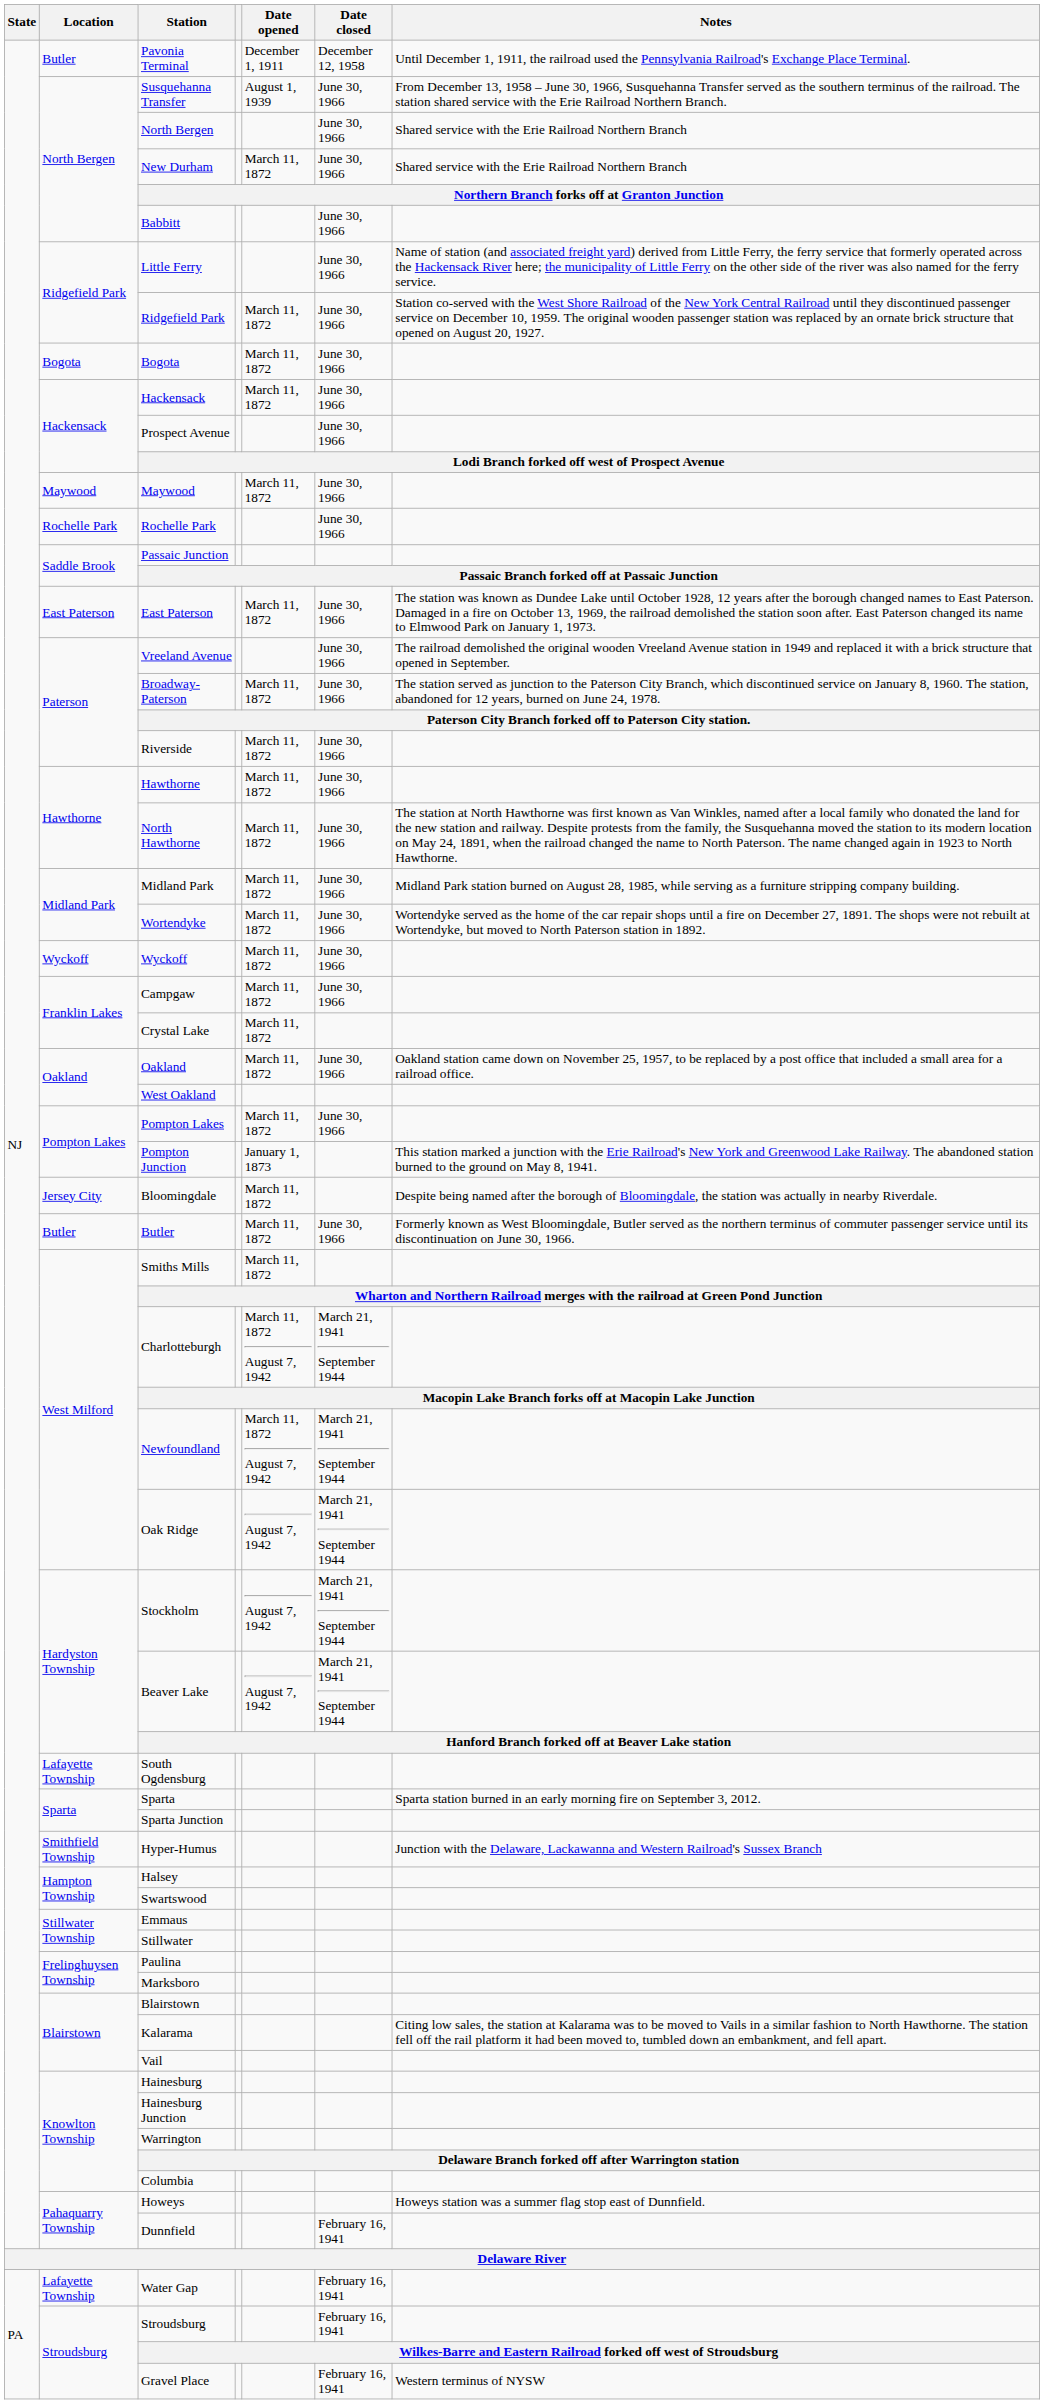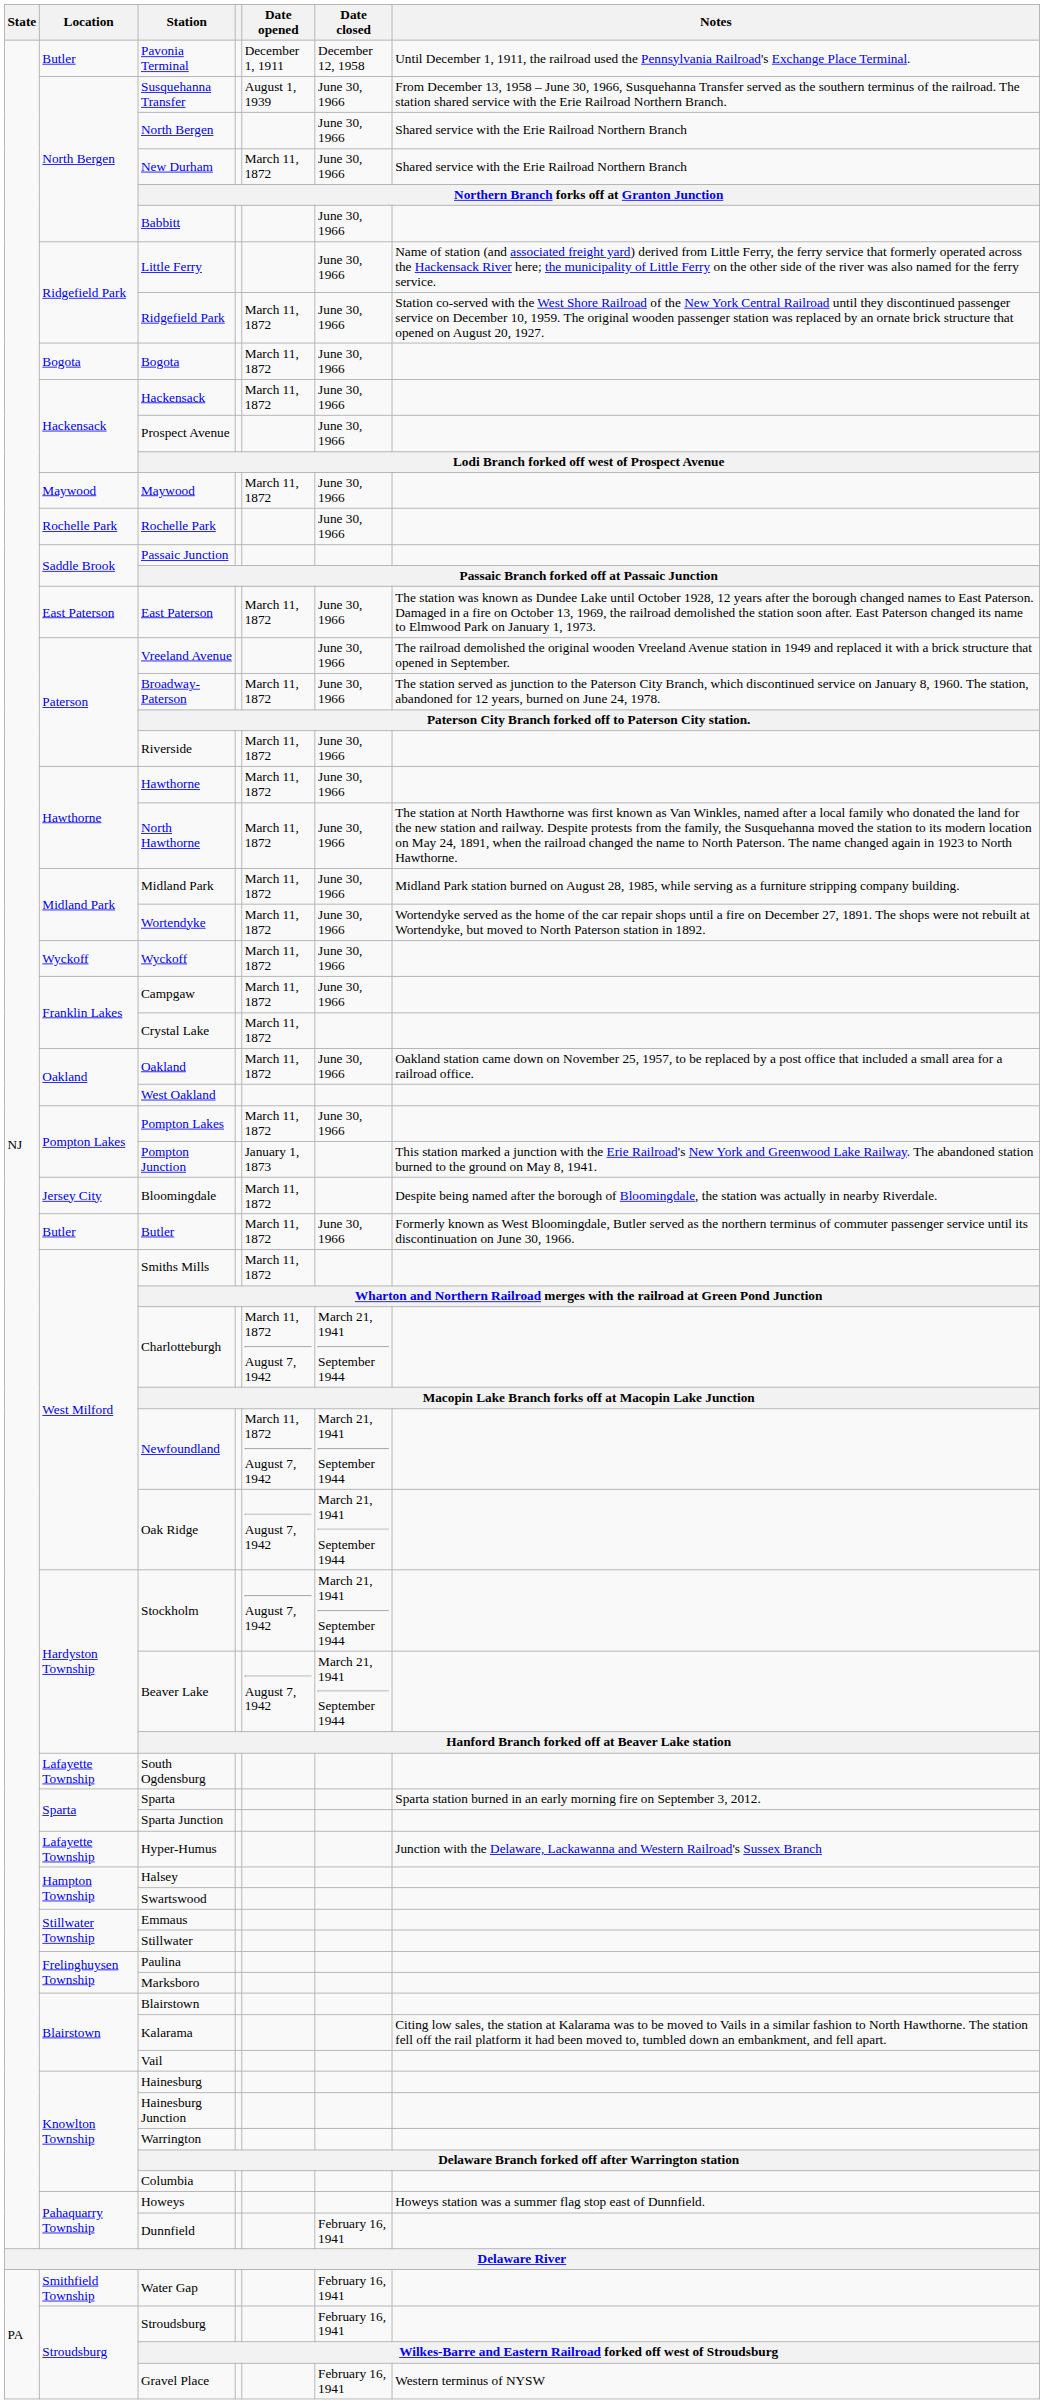 <table class="wikitable">
 <tr>
 <th>State</th>
 <th>Location</th>
 <th>Station</th>
 <th></th>
 <th>Date<br>opened</th>
 <th>Date<br>closed</th>
 <th>Notes</th>
 </tr>
 <tr>
 <td rowspan=63>NJ</td>
 <td><a href='#'>Butler</a></td>
 <td><a href='#'>Pavonia Terminal</a></td>
 <td></td>
 <td>December 1, 1911</td>
 <td>December 12, 1958</td>
 <td>Until December 1, 1911, the railroad used the <a href='#'>Pennsylvania Railroad</a>'s <a href='#'>Exchange Place Terminal</a>.</td>
 </tr>
 <tr>
 <td rowspan=5><a href='#'>North Bergen</a></td>
 <td><a href='#'>Susquehanna Transfer</a></td>
 <td></td>
 <td>August 1, 1939</td>
 <td>June 30, 1966</td>
 <td>From December 13, 1958 – June 30, 1966, Susquehanna Transfer served as the southern terminus of the railroad. The station shared service with the Erie Railroad Northern Branch.</td>
 </tr>
 <tr>
 <td><a href='#'>North Bergen</a></td>
 <td></td>
 <td></td>
 <td>June 30, 1966</td>
 <td>Shared service with the Erie Railroad Northern Branch</td>
 </tr>
 <tr>
 <td><a href='#'>New Durham</a></td>
 <td></td>
 <td>March 11, 1872</td>
 <td>June 30, 1966</td>
 <td>Shared service with the Erie Railroad Northern Branch</td>
 </tr>
 <tr>
 <th colspan=5><a href='#'>Northern Branch</a> forks off at <a href='#'>Granton Junction</a></th>
 </tr>
 <tr>
 <td><a href='#'>Babbitt</a></td>
 <td></td>
 <td></td>
 <td>June 30, 1966</td>
 <td></td>
 </tr>
 <tr>
 <td rowspan=2><a href='#'>Ridgefield Park</a></td>
 <td><a href='#'>Little Ferry</a></td>
 <td></td>
 <td></td>
 <td>June 30, 1966</td>
 <td>Name of station (and <a href='#'>associated freight yard</a>) derived from Little Ferry, the ferry service that formerly operated across the <a href='#'>Hackensack River</a> here; <a href='#'>the municipality of Little Ferry</a> on the other side of the river was also named for the ferry service.</td>
 </tr>
 <tr>
 <td><a href='#'>Ridgefield Park</a></td>
 <td></td>
 <td>March 11, 1872</td>
 <td>June 30, 1966</td>
 <td>Station co-served with the <a href='#'>West Shore Railroad</a> of the <a href='#'>New York Central Railroad</a> until they discontinued passenger service on December 10, 1959. The original wooden passenger station was replaced by an ornate brick structure that opened on August 20, 1927.</td>
 </tr>
 <tr>
 <td><a href='#'>Bogota</a></td>
 <td><a href='#'>Bogota</a></td>
 <td></td>
 <td>March 11, 1872</td>
 <td>June 30, 1966</td>
 <td></td>
 </tr>
 <tr>
 <td rowspan=3><a href='#'>Hackensack</a></td>
 <td><a href='#'>Hackensack</a></td>
 <td></td>
 <td>March 11, 1872</td>
 <td>June 30, 1966</td>
 <td></td>
 </tr>
 <tr>
 <td>Prospect Avenue</td>
 <td></td>
 <td></td>
 <td>June 30, 1966</td>
 <td></td>
 </tr>
 <tr>
 <th colspan=5>Lodi Branch forked off west of Prospect Avenue</th>
 </tr>
 <tr>
 <td><a href='#'>Maywood</a></td>
 <td><a href='#'>Maywood</a></td>
 <td></td>
 <td>March 11, 1872</td>
 <td>June 30, 1966</td>
 <td></td>
 </tr>
 <tr>
 <td><a href='#'>Rochelle Park</a></td>
 <td><a href='#'>Rochelle Park</a></td>
 <td></td>
 <td></td>
 <td>June 30, 1966</td>
 <td></td>
 </tr>
 <tr>
 <td rowspan=2><a href='#'>Saddle Brook</a></td>
 <td><a href='#'>Passaic Junction</a></td>
 <td></td>
 <td></td>
 <td></td>
 <td></td>
 </tr>
 <tr>
 <th colspan=5>Passaic Branch forked off at Passaic Junction</th>
 </tr>
 <tr>
 <td><a href='#'>East Paterson</a></td>
 <td><a href='#'>East Paterson</a></td>
 <td></td>
 <td>March 11, 1872</td>
 <td>June 30, 1966</td>
 <td>The station was known as Dundee Lake until October 1928, 12 years after the borough changed names to East Paterson. Damaged in a fire on October 13, 1969, the railroad demolished the station soon after. East Paterson changed its name to Elmwood Park on January 1, 1973.</td>
 </tr>
 <tr>
 <td rowspan=4><a href='#'>Paterson</a></td>
 <td><a href='#'>Vreeland Avenue</a></td>
 <td></td>
 <td></td>
 <td>June 30, 1966</td>
 <td>The railroad demolished the original wooden Vreeland Avenue station in 1949 and replaced it with a brick structure that opened in September.</td>
 </tr>
 <tr>
 <td><a href='#'>Broadway-Paterson</a></td>
 <td></td>
 <td>March 11, 1872</td>
 <td>June 30, 1966</td>
 <td>The station served as junction to the Paterson City Branch, which discontinued service on January 8, 1960. The station, abandoned for 12 years, burned on June 24, 1978.</td>
 </tr>
 <tr>
 <th colspan=5>Paterson City Branch forked off to Paterson City station.</th>
 </tr>
 <tr>
 <td>Riverside</td>
 <td></td>
 <td>March 11, 1872</td>
 <td>June 30, 1966</td>
 <td></td>
 </tr>
 <tr>
 <td rowspan=2><a href='#'>Hawthorne</a></td>
 <td><a href='#'>Hawthorne</a></td>
 <td></td>
 <td>March 11, 1872</td>
 <td>June 30, 1966</td>
 <td></td>
 </tr>
 <tr>
 <td><a href='#'>North Hawthorne</a></td>
 <td></td>
 <td>March 11, 1872</td>
 <td>June 30, 1966</td>
 <td>The station at North Hawthorne was first known as Van Winkles, named after a local family who donated the land for the new station and railway. Despite protests from the family, the Susquehanna moved the station to its modern location on May 24, 1891, when the railroad changed the name to North Paterson. The name changed again in 1923 to North Hawthorne.</td>
 </tr>
 <tr>
 <td rowspan=2><a href='#'>Midland Park</a></td>
 <td>Midland Park</td>
 <td></td>
 <td>March 11, 1872</td>
 <td>June 30, 1966</td>
 <td>Midland Park station burned on August 28, 1985, while serving as a furniture stripping company building.</td>
 </tr>
 <tr>
 <td><a href='#'>Wortendyke</a></td>
 <td></td>
 <td>March 11, 1872</td>
 <td>June 30, 1966</td>
 <td>Wortendyke served as the home of the car repair shops until a fire on December 27, 1891. The shops were not rebuilt at Wortendyke, but moved to North Paterson station in 1892.</td>
 </tr>
 <tr>
 <td><a href='#'>Wyckoff</a></td>
 <td><a href='#'>Wyckoff</a></td>
 <td></td>
 <td>March 11, 1872</td>
 <td>June 30, 1966</td>
 <td></td>
 </tr>
 <tr>
 <td rowspan=2><a href='#'>Franklin Lakes</a></td>
 <td>Campgaw</td>
 <td></td>
 <td>March 11, 1872</td>
 <td>June 30, 1966</td>
 <td></td>
 </tr>
 <tr>
 <td>Crystal Lake</td>
 <td></td>
 <td>March 11, 1872</td>
 <td></td>
 <td></td>
 </tr>
 <tr>
 <td rowspan=2><a href='#'>Oakland</a></td>
 <td><a href='#'>Oakland</a></td>
 <td></td>
 <td>March 11, 1872</td>
 <td>June 30, 1966</td>
 <td>Oakland station came down on November 25, 1957, to be replaced by a post office that included a small area for a railroad office.</td>
 </tr>
 <tr>
 <td><a href='#'>West Oakland</a></td>
 <td></td>
 <td></td>
 <td></td>
 <td></td>
 </tr>
 <tr>
 <td rowspan=2><a href='#'>Pompton Lakes</a></td>
 <td><a href='#'>Pompton Lakes</a></td>
 <td></td>
 <td>March 11, 1872</td>
 <td>June 30, 1966</td>
 <td></td>
 </tr>
 <tr>
 <td><a href='#'>Pompton Junction</a></td>
 <td></td>
 <td>January 1, 1873</td>
 <td></td>
 <td>This station marked a junction with the <a href='#'>Erie Railroad</a>'s <a href='#'>New York and Greenwood Lake Railway</a>. The  abandoned station burned to the ground on May 8, 1941.</td>
 </tr>
 <tr>
 <td><a href='#'>Jersey City</a></td>
 <td>Bloomingdale</td>
 <td></td>
 <td>March 11, 1872</td>
 <td></td>
 <td>Despite being named after the borough of <a href='#'>Bloomingdale</a>, the station was actually in nearby Riverdale.</td>
 </tr>
 <tr>
 <td><a href='#'>Butler</a></td>
 <td><a href='#'>Butler</a></td>
 <td></td>
 <td>March 11, 1872</td>
 <td>June 30, 1966</td>
 <td>Formerly known as West Bloomingdale, Butler served as the northern terminus of commuter passenger service until its discontinuation on June 30, 1966.</td>
 </tr>
 <tr>
 <td rowspan=6><a href='#'>West Milford</a></td>
 <td>Smiths Mills</td>
 <td></td>
 <td>March 11, 1872</td>
 <td></td>
 <td></td>
 </tr>
 <tr>
 <th colspan=5><a href='#'>Wharton and Northern Railroad</a> merges with the railroad at Green Pond Junction</th>
 </tr>
 <tr>
 <td>Charlotteburgh</td>
 <td></td>
 <td>March 11, 1872<hr>August 7, 1942</td>
 <td>March 21, 1941<hr>September 1944</td>
 <td></td>
 </tr>
 <tr>
 <th colspan=5>Macopin Lake Branch forks off at Macopin Lake Junction</th>
 </tr>
 <tr>
 <td><a href='#'>Newfoundland</a></td>
 <td></td>
 <td>March 11, 1872<hr>August 7, 1942</td>
 <td>March 21, 1941<hr>September 1944</td>
 <td></td>
 </tr>
 <tr>
 <td>Oak Ridge</td>
 <td></td>
 <td><hr>August 7, 1942</td>
 <td>March 21, 1941<hr>September 1944</td>
 <td></td>
 </tr>
 <tr>
 <td rowspan=3><a href='#'>Hardyston Township</a></td>
 <td>Stockholm</td>
 <td></td>
 <td><hr>August 7, 1942</td>
 <td>March 21, 1941<hr>September 1944</td>
 <td></td>
 </tr>
 <tr>
 <td>Beaver Lake</td>
 <td></td>
 <td><hr>August 7, 1942</td>
 <td>March 21, 1941<hr>September 1944</td>
 <td></td>
 </tr>
 <tr>
 <th colspan=5>Hanford Branch forked off at Beaver Lake station</th>
 </tr>
 <tr>
 <td><a href='#'>Lafayette Township</a></td>
 <td>South Ogdensburg</td>
 <td></td>
 <td></td>
 <td></td>
 <td></td>
 </tr>
 <tr>
 <td rowspan=2><a href='#'>Sparta</a></td>
 <td>Sparta</td>
 <td></td>
 <td></td>
 <td></td>
 <td>Sparta station burned in an early morning fire on September 3, 2012.</td>
 </tr>
 <tr>
 <td>Sparta Junction</td>
 <td></td>
 <td></td>
 <td></td>
 <td></td>
 </tr>
 <tr>
-<td><a href='#'>Smithfield Township</a></td>
+<td><a href='#'>Lafayette Township</a></td>
 <td>Hyper-Humus</td>
 <td></td>
 <td></td>
 <td></td>
 <td>Junction with the <a href='#'>Delaware, Lackawanna and Western Railroad</a>'s <a href='#'>Sussex Branch</a></td>
 </tr>
 <tr>
 <td rowspan=2><a href='#'>Hampton Township</a></td>
 <td>Halsey</td>
 <td></td>
 <td></td>
 <td></td>
 <td></td>
 </tr>
 <tr>
 <td>Swartswood</td>
 <td></td>
 <td></td>
 <td></td>
 <td></td>
 </tr>
 <tr>
 <td rowspan=2><a href='#'>Stillwater Township</a></td>
 <td>Emmaus</td>
 <td></td>
 <td></td>
 <td></td>
 <td></td>
 </tr>
 <tr>
 <td>Stillwater</td>
 <td></td>
 <td></td>
 <td></td>
 <td></td>
 </tr>
 <tr>
 <td rowspan=2><a href='#'>Frelinghuysen Township</a></td>
 <td>Paulina</td>
 <td></td>
 <td></td>
 <td></td>
 <td></td>
 </tr>
 <tr>
 <td>Marksboro</td>
 <td></td>
 <td></td>
 <td></td>
 <td></td>
 </tr>
 <tr>
 <td rowspan=3><a href='#'>Blairstown</a></td>
 <td>Blairstown</td>
 <td></td>
 <td></td>
 <td></td>
 <td></td>
 </tr>
 <tr>
 <td>Kalarama</td>
 <td></td>
 <td></td>
 <td></td>
 <td>Citing low sales, the station at Kalarama was to be moved to Vails in a similar fashion to North Hawthorne. The station fell off the rail platform it had been moved to, tumbled down an embankment, and fell apart.</td>
 </tr>
 <tr>
 <td>Vail</td>
 <td></td>
 <td></td>
 <td></td>
 <td></td>
 </tr>
 <tr>
 <td rowspan=5><a href='#'>Knowlton Township</a></td>
 <td>Hainesburg</td>
 <td></td>
 <td></td>
 <td></td>
 <td></td>
 </tr>
 <tr>
 <td>Hainesburg Junction</td>
 <td></td>
 <td></td>
 <td></td>
 <td></td>
 </tr>
 <tr>
 <td>Warrington</td>
 <td></td>
 <td></td>
 <td></td>
 <td></td>
 </tr>
 <tr>
 <th colspan=5>Delaware Branch forked off after Warrington station</th>
 </tr>
 <tr>
 <td>Columbia</td>
 <td></td>
 <td></td>
 <td></td>
 <td></td>
 </tr>
 <tr>
 <td rowspan=2><a href='#'>Pahaquarry Township</a></td>
 <td>Howeys</td>
 <td></td>
 <td></td>
 <td></td>
 <td>Howeys station was a summer flag stop east of Dunnfield.</td>
 </tr>
 <tr>
 <td>Dunnfield</td>
 <td></td>
 <td></td>
 <td>February 16, 1941</td>
 <td></td>
 </tr>
 <tr>
 <th colspan=7><a href='#'>Delaware River</a></th>
 </tr>
 <tr>
 <td rowspan=4>PA</td>
-<td><a href='#'>Lafayette Township</a></td>
+<td><a href='#'>Smithfield Township</a></td>
 <td>Water Gap</td>
 <td></td>
 <td></td>
 <td>February 16, 1941</td>
 <td></td>
 </tr>
 <tr>
 <td rowspan=3><a href='#'>Stroudsburg</a></td>
 <td>Stroudsburg</td>
 <td></td>
 <td></td>
 <td>February 16, 1941</td>
 <td></td>
 </tr>
 <tr>
 <th colspan=7><a href='#'>Wilkes-Barre and Eastern Railroad</a> forked off west of Stroudsburg</th>
 </tr>
 <tr>
 <td>Gravel Place</td>
 <td></td>
 <td></td>
 <td>February 16, 1941</td>
 <td>Western terminus of NYSW</td>
 </tr>
 </table>
